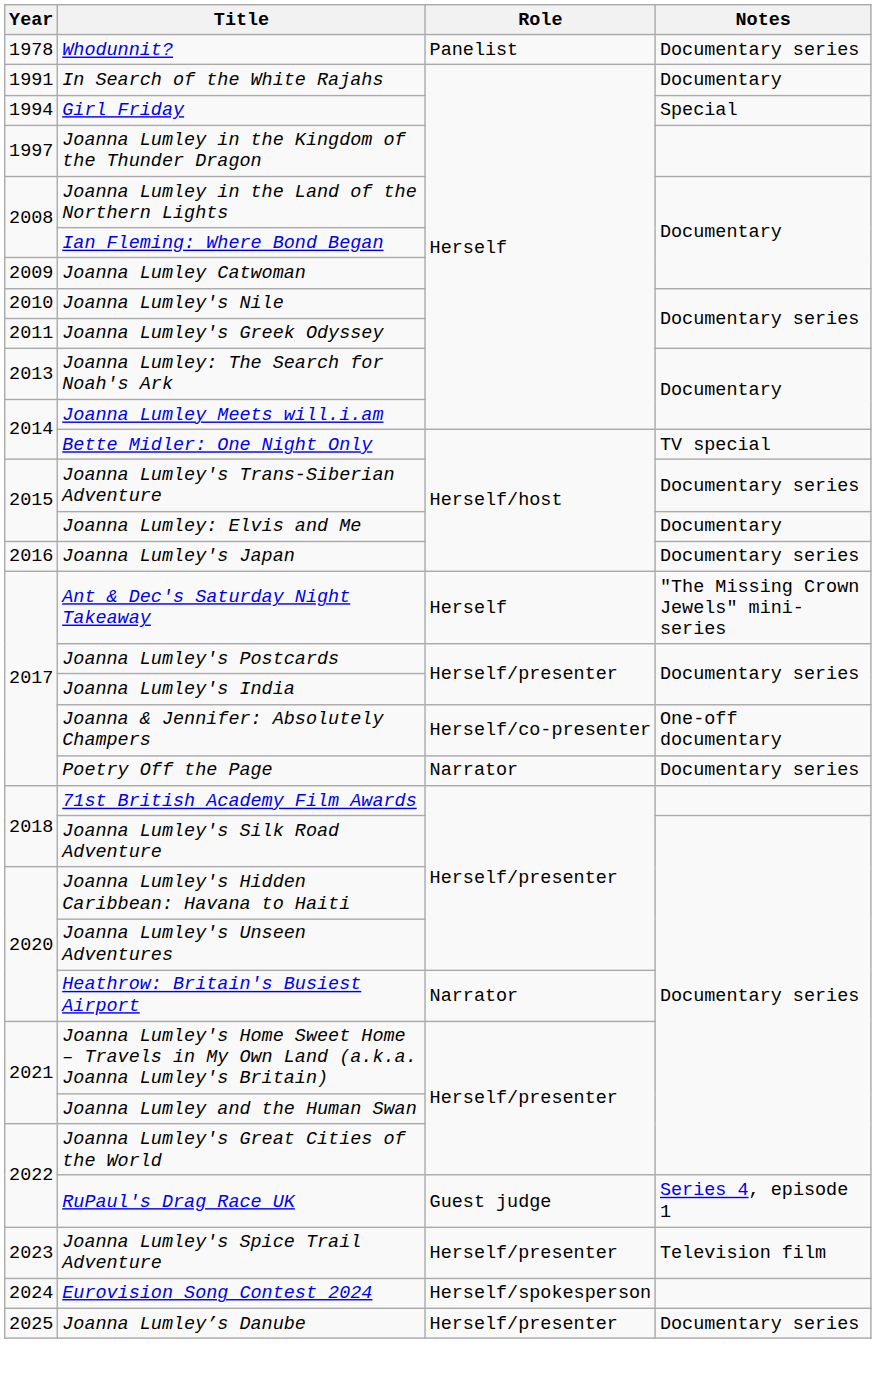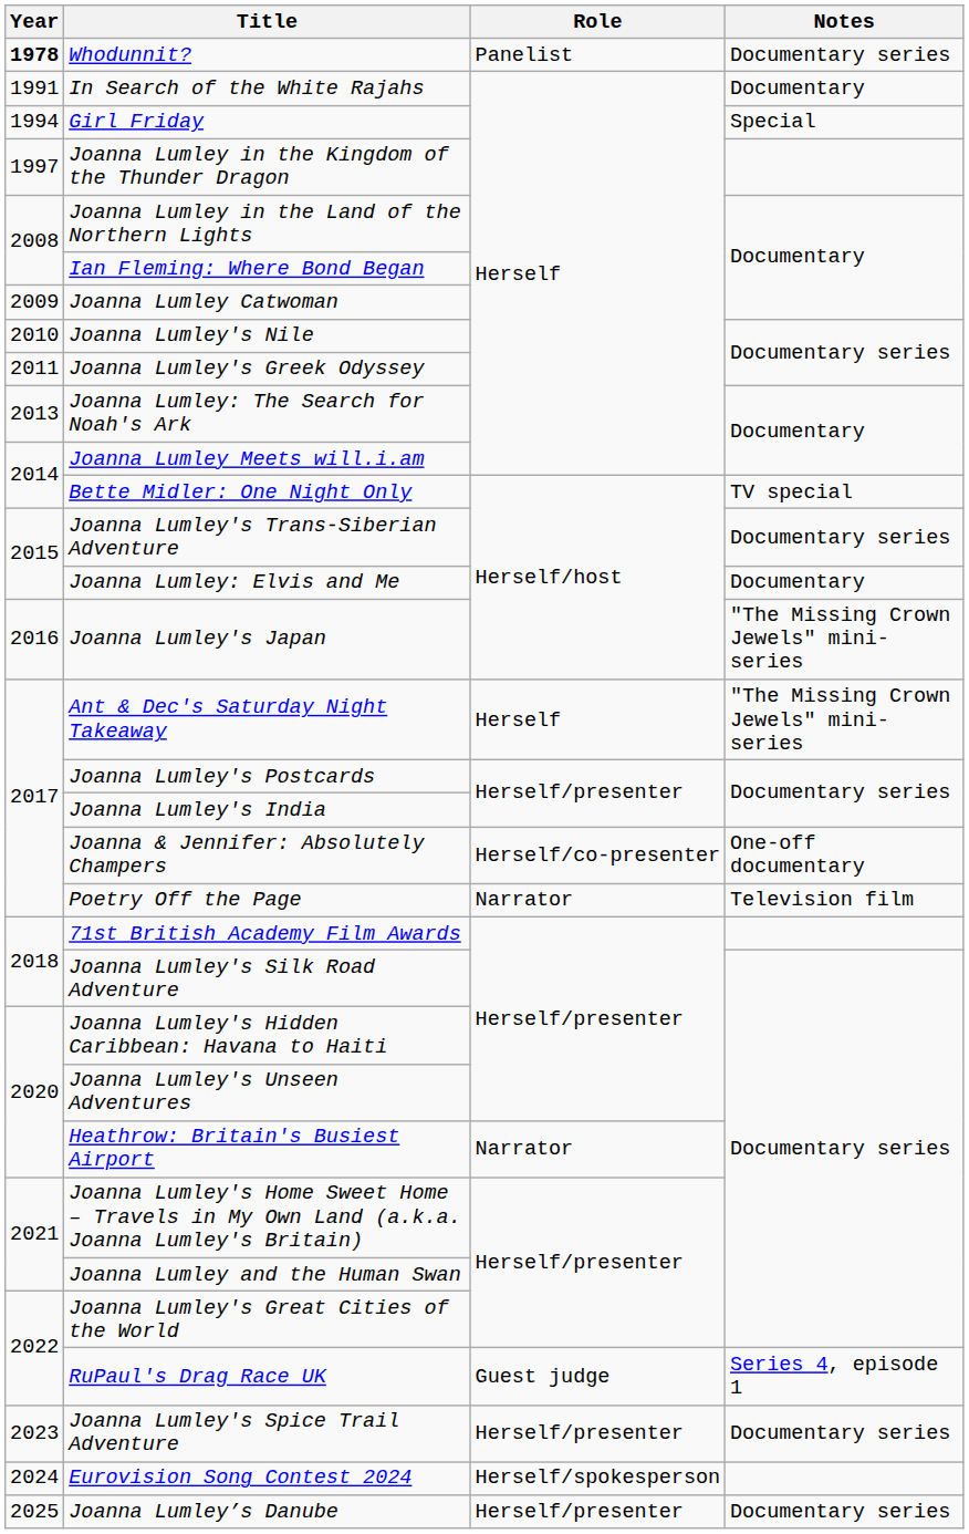 <table class="wikitable sortable">
 <tr>
 <th>Year</th>
 <th>Title</th>
 <th>Role</th>
 <th class="unsortable">Notes</th>
 </tr>
 <tr>
-<td>1978</td>
+<td><strong>1978</strong></td>
 <td><em><a href='#'>Whodunnit?</a></em></td>
 <td>Panelist</td>
 <td>Documentary series</td>
 </tr>
 <tr>
 <td>1991</td>
 <td><em>In Search of the White Rajahs</em></td>
 <td rowspan="10">Herself</td>
 <td>Documentary</td>
 </tr>
 <tr>
 <td>1994</td>
 <td><em><a href='#'>Girl Friday</a></em></td>
 <td>Special</td>
 </tr>
 <tr>
 <td>1997</td>
 <td><em>Joanna Lumley in the Kingdom of the Thunder Dragon</em></td>
 <td></td>
 </tr>
 <tr>
 <td rowspan=2>2008</td>
 <td><em>Joanna Lumley in the Land of the Northern Lights</em></td>
 <td rowspan="3">Documentary</td>
 </tr>
 <tr>
 <td><em><a href='#'>Ian Fleming: Where Bond Began</a></em></td>
 </tr>
 <tr>
 <td>2009</td>
 <td><em>Joanna Lumley Catwoman</em></td>
 </tr>
 <tr>
 <td>2010</td>
 <td><em>Joanna Lumley's Nile</em></td>
 <td rowspan="2">Documentary series</td>
 </tr>
 <tr>
 <td>2011</td>
 <td><em>Joanna Lumley's Greek Odyssey</em></td>
 </tr>
 <tr>
 <td>2013</td>
 <td><em>Joanna Lumley: The Search for Noah's Ark</em></td>
 <td rowspan="2">Documentary</td>
 </tr>
 <tr>
 <td rowspan=2>2014</td>
 <td><em><a href='#'>Joanna Lumley Meets will.i.am</a></em></td>
 </tr>
 <tr>
 <td><em><a href='#'>Bette Midler: One Night Only</a></em></td>
 <td rowspan="4">Herself/host</td>
 <td>TV special</td>
 </tr>
 <tr>
 <td rowspan=2>2015</td>
 <td><em>Joanna Lumley's Trans-Siberian Adventure</em></td>
 <td>Documentary series</td>
 </tr>
 <tr>
 <td><em>Joanna Lumley: Elvis and Me</em></td>
 <td>Documentary</td>
 </tr>
 <tr>
 <td>2016</td>
 <td><em>Joanna Lumley's Japan</em></td>
-<td>Documentary series</td>
+<td>"The Missing Crown Jewels" mini-series</td>
 </tr>
 <tr>
 <td rowspan=5>2017</td>
 <td><em><a href='#'>Ant & Dec's Saturday Night Takeaway</a></em></td>
 <td>Herself</td>
 <td>"The Missing Crown Jewels" mini-series</td>
 </tr>
 <tr>
 <td><em>Joanna Lumley's Postcards</em></td>
 <td rowspan="2">Herself/presenter</td>
 <td rowspan="2">Documentary series</td>
 </tr>
 <tr>
 <td><em>Joanna Lumley's India</em></td>
 </tr>
 <tr>
 <td><em>Joanna & Jennifer: Absolutely Champers</em></td>
 <td>Herself/co-presenter</td>
 <td>One-off documentary</td>
 </tr>
 <tr>
 <td><em>Poetry Off the Page</em></td>
 <td>Narrator</td>
-<td>Documentary series</td>
+<td>Television film</td>
 </tr>
 <tr>
 <td rowspan=2>2018</td>
 <td><em><a href='#'>71st British Academy Film Awards</a></em></td>
 <td rowspan="4">Herself/presenter</td>
 <td></td>
 </tr>
 <tr>
 <td><em>Joanna Lumley's Silk Road Adventure</em></td>
 <td rowspan="7">Documentary series</td>
 </tr>
 <tr>
 <td rowspan="3">2020</td>
 <td><em>Joanna Lumley's Hidden Caribbean: Havana to Haiti</em></td>
 </tr>
 <tr>
 <td><em>Joanna Lumley's Unseen Adventures</em></td>
 </tr>
 <tr>
 <td><em><a href='#'>Heathrow: Britain's Busiest Airport</a></em></td>
 <td>Narrator</td>
 </tr>
 <tr>
 <td rowspan="2">2021</td>
 <td><em>Joanna Lumley's Home Sweet Home – Travels in My Own Land (a.k.a. Joanna Lumley's Britain)</em></td>
 <td rowspan="3">Herself/presenter</td>
 </tr>
 <tr>
 <td><em>Joanna Lumley and the Human Swan</em></td>
 </tr>
 <tr>
 <td rowspan="2">2022</td>
 <td><em>Joanna Lumley's Great Cities of the World</em></td>
 </tr>
 <tr>
 <td><em><a href='#'>RuPaul's Drag Race UK</a></em></td>
 <td>Guest judge</td>
 <td><a href='#'>Series 4</a>, episode 1</td>
 </tr>
 <tr>
 <td>2023</td>
 <td><em>Joanna Lumley's Spice Trail Adventure</em></td>
 <td>Herself/presenter</td>
-<td>Television film</td>
+<td>Documentary series</td>
 </tr>
 <tr>
 <td>2024</td>
 <td><em><a href='#'>Eurovision Song Contest 2024</a></em></td>
 <td>Herself/spokesperson</td>
 <td></td>
 </tr>
 <tr>
 <td>2025</td>
 <td><em>Joanna Lumley’s Danube </em></td>
 <td>Herself/presenter</td>
 <td>Documentary series</td>
 </tr>
 </table>
